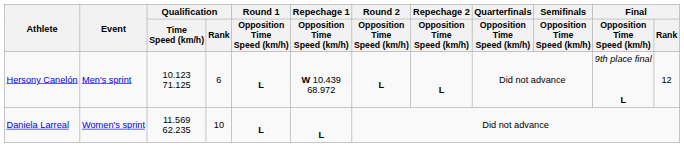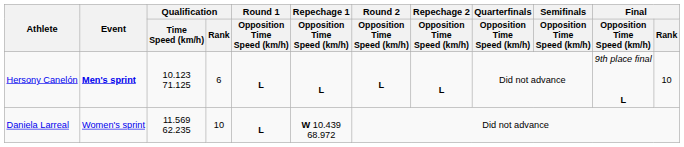 <table class="wikitable" style="font-size:90%">
 <tr>
 <th rowspan="2">Athlete</th>
 <th rowspan="2">Event</th>
 <th colspan=2>Qualification</th>
 <th>Round 1</th>
 <th>Repechage 1</th>
 <th>Round 2</th>
 <th>Repechage 2</th>
 <th>Quarterfinals</th>
 <th>Semifinals</th>
 <th colspan=2>Final</th>
 </tr>
 <tr style="font-size:95%">
 <th>Time<br>Speed (km/h)</th>
 <th>Rank</th>
 <th>Opposition<br>Time<br>Speed (km/h)</th>
 <th>Opposition<br>Time<br>Speed (km/h)</th>
 <th>Opposition<br>Time<br>Speed (km/h)</th>
 <th>Opposition<br>Time<br>Speed (km/h)</th>
 <th>Opposition<br>Time<br>Speed (km/h)</th>
 <th>Opposition<br>Time<br>Speed (km/h)</th>
 <th>Opposition<br>Time<br>Speed (km/h)</th>
 <th>Rank</th>
 </tr>
 <tr align=center>
 <td align=left><a href='#'>Hersony Canelón</a></td>
-<td align=left><a href='#'>Men's sprint</a></td>
+<td align=left><strong><a href='#'>Men's sprint</a></strong></td>
 <td>10.123<br>71.125</td>
 <td>6</td>
 <td><br><strong>L</strong> </td>
-<td><br><strong>W</strong> 10.439<br>68.972</td>
+<td><br><br><strong>L</strong></td>
 <td><br><strong>L</strong> </td>
 <td><br><br><strong>L</strong></td>
 <td colspan=2>Did not advance</td>
 <td><em>9th place final</em><br><br><br><br><strong>L</strong></td>
-<td>12</td>
+<td>10</td>
 </tr>
 <tr align=center>
 <td align=left><a href='#'>Daniela Larreal</a></td>
 <td align=left><a href='#'>Women's sprint</a></td>
 <td>11.569<br>62.235</td>
 <td>10</td>
 <td><br> <strong>L</strong></td>
-<td><br><br><strong>L</strong></td>
+<td><br><strong>W</strong> 10.439<br>68.972</td>
 <td colspan=6>Did not advance</td>
 </tr>
 </table>
